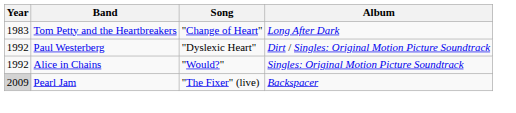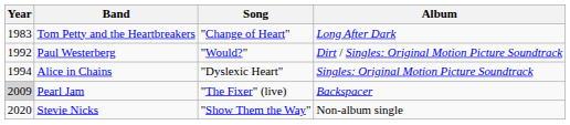 <table class="wikitable">
 <tr>
 <th>Year</th>
 <th>Band</th>
 <th>Song</th>
 <th>Album</th>
 </tr>
 <tr>
 <td>1983</td>
 <td><a href='#'>Tom Petty and the Heartbreakers</a></td>
 <td>"<a href='#'>Change of Heart</a>"</td>
 <td><em><a href='#'>Long After Dark</a></em></td>
 </tr>
 <tr>
 <td>1992</td>
 <td><a href='#'>Paul Westerberg</a></td>
-<td>"Dyslexic Heart"</td>
+<td>"<a href='#'>Would?</a>"</td>
 <td><em><a href='#'>Dirt</a></em> / <em><a href='#'>Singles: Original Motion Picture Soundtrack</a></em></td>
 </tr>
 <tr>
-<td>1992</td>
+<td>1994</td>
 <td><a href='#'>Alice in Chains</a></td>
-<td>"<a href='#'>Would?</a>"</td>
+<td>"Dyslexic Heart"</td>
 <td><em><a href='#'>Singles: Original Motion Picture Soundtrack</a></em></td>
 </tr>
 <tr>
 <td style="background: lightgrey;">2009</td>
 <td><a href='#'>Pearl Jam</a></td>
 <td>"<a href='#'>The Fixer</a>" (live)</td>
 <td><em><a href='#'>Backspacer</a></em></td>
 </tr>
+<tr>
+<td>2020</td>
+<td><a href='#'>Stevie Nicks</a></td>
+<td>"<a href='#'>Show Them the Way</a>"</td>
+<td>Non-album single</td>
+</tr>
 </table>
